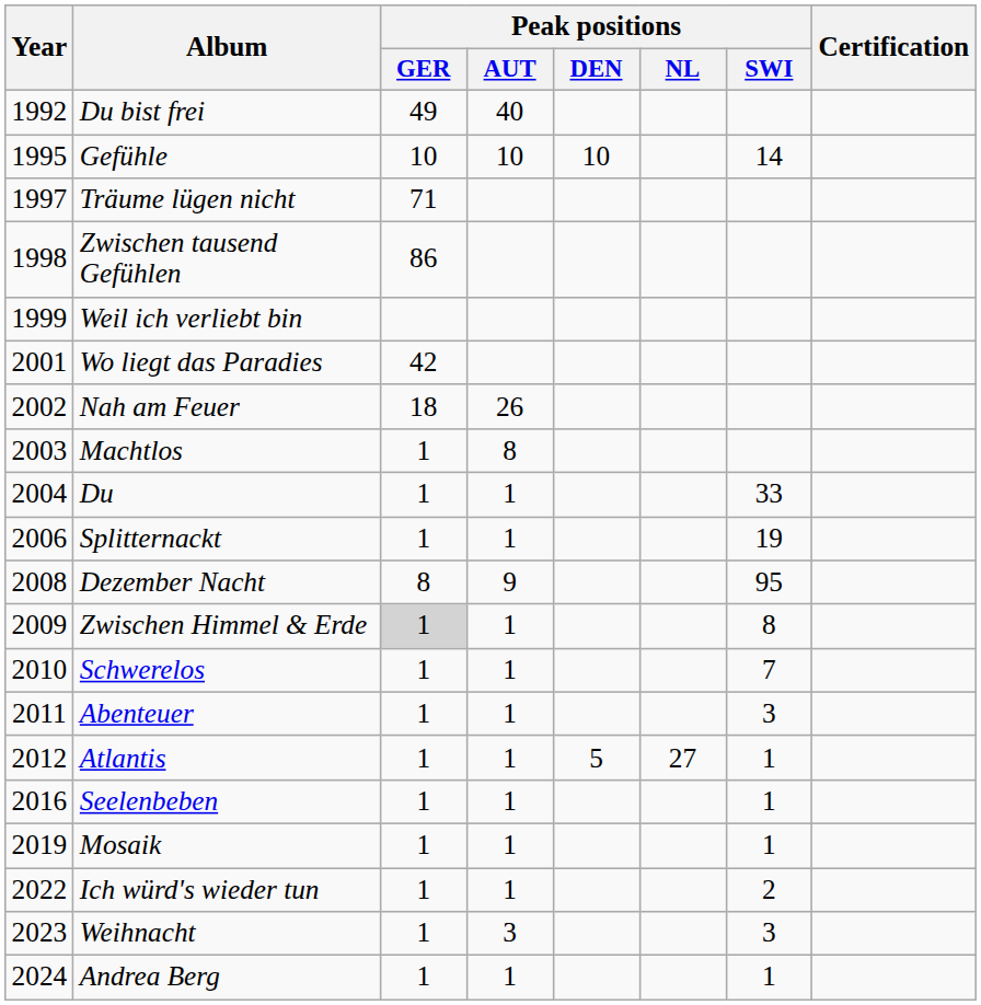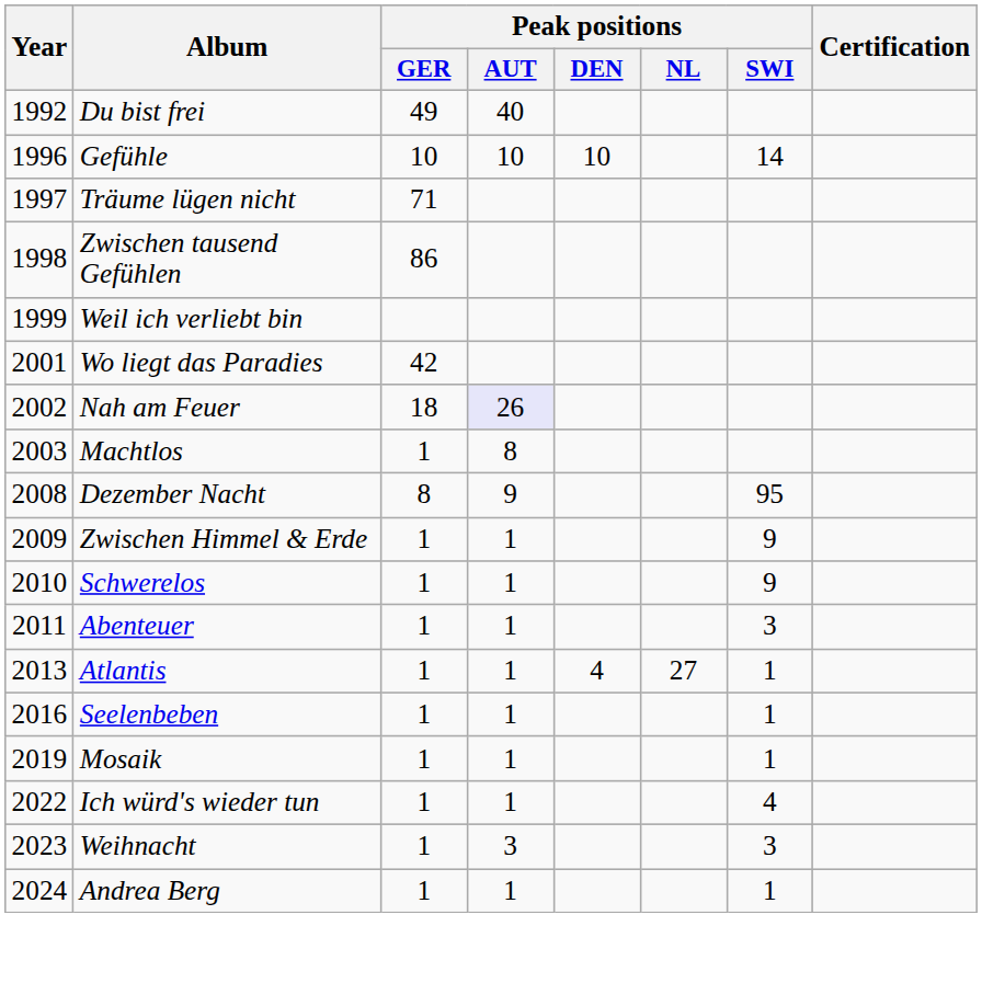 <table class="wikitable">
 <tr>
 <th align="center" rowspan="2" width="10">Year</th>
 <th align="center" rowspan="2" width="170">Album</th>
 <th align="center" colspan="5" width="20">Peak positions</th>
 <th align="center" rowspan="2" width="70">Certification</th>
 </tr>
 <tr>
 <th scope="col" style="width:3em;font-size:90%;"><a href='#'>GER</a><br></th>
 <th scope="col" style="width:3em;font-size:90%;"><a href='#'>AUT</a><br></th>
 <th scope="col" style="width:3em;font-size:90%;"><a href='#'>DEN</a><br></th>
 <th scope="col" style="width:3em;font-size:90%;"><a href='#'>NL</a></th>
 <th scope="col" style="width:3em;font-size:90%;"><a href='#'>SWI</a><br></th>
 </tr>
 <tr>
 <td style="text-align:center;">1992</td>
 <td><em>Du bist frei</em></td>
 <td style="text-align:center;">49</td>
 <td style="text-align:center;">40</td>
 <td style="text-align:center;"></td>
 <td style="text-align:center;"></td>
 <td style="text-align:center;"></td>
 <td style="text-align:center;"></td>
 </tr>
 <tr>
-<td style="text-align:center;">1995</td>
+<td style="text-align:center;">1996</td>
 <td><em>Gefühle</em></td>
 <td style="text-align:center;">10</td>
 <td style="text-align:center;">10</td>
 <td style="text-align:center;">10</td>
 <td style="text-align:center;"></td>
 <td style="text-align:center;">14</td>
 <td style="text-align:center;"></td>
 </tr>
 <tr>
 <td style="text-align:center;">1997</td>
 <td><em>Träume lügen nicht</em></td>
 <td style="text-align:center;">71</td>
 <td style="text-align:center;"></td>
 <td style="text-align:center;"></td>
 <td style="text-align:center;"></td>
 <td style="text-align:center;"></td>
 <td style="text-align:center;"></td>
 </tr>
 <tr>
 <td style="text-align:center;">1998</td>
 <td><em>Zwischen tausend Gefühlen</em></td>
 <td style="text-align:center;">86</td>
 <td style="text-align:center;"></td>
 <td style="text-align:center;"></td>
 <td style="text-align:center;"></td>
 <td style="text-align:center;"></td>
 <td style="text-align:center;"></td>
 </tr>
 <tr>
 <td style="text-align:center;">1999</td>
 <td><em>Weil ich verliebt bin</em></td>
 <td style="text-align:center;"></td>
 <td style="text-align:center;"></td>
 <td style="text-align:center;"></td>
 <td style="text-align:center;"></td>
 <td style="text-align:center;"></td>
 <td style="text-align:center;"></td>
 </tr>
 <tr>
 <td style="text-align:center;">2001</td>
 <td><em>Wo liegt das Paradies</em></td>
 <td style="text-align:center;">42</td>
 <td style="text-align:center;"></td>
 <td style="text-align:center;"></td>
 <td style="text-align:center;"></td>
 <td style="text-align:center;"></td>
 <td style="text-align:center;"></td>
 </tr>
 <tr>
 <td style="text-align:center;">2002</td>
 <td><em>Nah am Feuer</em></td>
 <td style="text-align:center;">18</td>
-<td style="text-align:center;">26</td>
+<td style="background: lavender; text-align:center;">26</td>
 <td style="text-align:center;"></td>
 <td style="text-align:center;"></td>
 <td style="text-align:center;"></td>
 <td style="text-align:center;"></td>
 </tr>
 <tr>
 <td style="text-align:center;">2003</td>
 <td><em>Machtlos</em></td>
 <td style="text-align:center;">1</td>
 <td style="text-align:center;">8</td>
 <td style="text-align:center;"></td>
 <td style="text-align:center;"></td>
 <td style="text-align:center;"></td>
 <td style="text-align:center;"></td>
 </tr>
 <tr>
-<td style="text-align:center;">2004</td>
-<td><em>Du</em></td>
-<td style="text-align:center;">1</td>
-<td style="text-align:center;">1</td>
-<td style="text-align:center;"></td>
-<td style="text-align:center;"></td>
-<td style="text-align:center;">33</td>
-<td style="text-align:center;"></td>
-</tr>
-<tr>
-<td style="text-align:center;">2006</td>
-<td><em>Splitternackt</em></td>
-<td style="text-align:center;">1</td>
-<td style="text-align:center;">1</td>
-<td style="text-align:center;"></td>
-<td style="text-align:center;"></td>
-<td style="text-align:center;">19</td>
-<td style="text-align:center;"></td>
-</tr>
-<tr>
 <td style="text-align:center;">2008</td>
 <td><em>Dezember Nacht</em></td>
 <td style="text-align:center;">8</td>
 <td style="text-align:center;">9</td>
 <td style="text-align:center;"></td>
 <td style="text-align:center;"></td>
 <td style="text-align:center;">95</td>
 <td style="text-align:center;"></td>
 </tr>
 <tr>
 <td style="text-align:center;">2009</td>
 <td><em>Zwischen Himmel & Erde</em></td>
-<td style="background: lightgrey; text-align:center;">1</td>
+<td style="text-align:center;">1</td>
 <td style="text-align:center;">1</td>
 <td style="text-align:center;"></td>
 <td style="text-align:center;"></td>
-<td style="text-align:center;">8</td>
+<td style="text-align:center;">9</td>
 <td style="text-align:center;"></td>
 </tr>
 <tr>
 <td style="text-align:center;">2010</td>
 <td><em><a href='#'>Schwerelos</a></em></td>
 <td style="text-align:center;">1</td>
 <td style="text-align:center;">1</td>
 <td style="text-align:center;"></td>
 <td style="text-align:center;"></td>
-<td style="text-align:center;">7</td>
+<td style="text-align:center;">9</td>
 <td style="text-align:center;"></td>
 </tr>
 <tr>
 <td style="text-align:center;">2011</td>
 <td><em><a href='#'>Abenteuer</a></em></td>
 <td style="text-align:center;">1</td>
 <td style="text-align:center;">1</td>
 <td style="text-align:center;"></td>
 <td style="text-align:center;"></td>
 <td style="text-align:center;">3</td>
 <td style="text-align:center;"></td>
 </tr>
 <tr>
-<td style="text-align:center;">2012</td>
+<td style="text-align:center;">2013</td>
 <td><em><a href='#'>Atlantis</a></em></td>
 <td style="text-align:center;">1</td>
 <td style="text-align:center;">1</td>
-<td style="text-align:center;">5</td>
+<td style="text-align:center;">4</td>
 <td style="text-align:center;">27</td>
 <td style="text-align:center;">1</td>
 <td style="text-align:center;"></td>
 </tr>
 <tr>
 <td style="text-align:center;">2016</td>
 <td><em><a href='#'>Seelenbeben</a></em></td>
 <td style="text-align:center;">1</td>
 <td style="text-align:center;">1</td>
 <td style="text-align:center;"></td>
 <td style="text-align:center;"></td>
 <td style="text-align:center;">1</td>
 <td style="text-align:center;"></td>
 </tr>
 <tr>
 <td style="text-align:center;">2019</td>
 <td><em>Mosaik</em></td>
 <td style="text-align:center;">1</td>
 <td style="text-align:center;">1</td>
 <td style="text-align:center;"></td>
 <td style="text-align:center;"></td>
 <td style="text-align:center;">1</td>
 <td style="text-align:center;"></td>
 </tr>
 <tr>
 <td style="text-align:center;">2022</td>
 <td><em>Ich würd's wieder tun</em></td>
 <td style="text-align:center;">1</td>
 <td style="text-align:center;">1</td>
 <td style="text-align:center;"></td>
 <td style="text-align:center;"></td>
-<td style="text-align:center;">2</td>
+<td style="text-align:center;">4</td>
 <td style="text-align:center;"></td>
 </tr>
 <tr>
 <td style="text-align:center;">2023</td>
 <td><em>Weihnacht</em></td>
 <td style="text-align:center;">1</td>
 <td style="text-align:center;">3</td>
 <td style="text-align:center;"></td>
 <td style="text-align:center;"></td>
 <td style="text-align:center;">3</td>
 <td style="text-align:center;"></td>
 </tr>
 <tr>
 <td style="text-align:center;">2024</td>
 <td><em>Andrea Berg</em></td>
 <td style="text-align:center;">1</td>
 <td style="text-align:center;">1</td>
 <td style="text-align:center;"></td>
 <td style="text-align:center;"></td>
 <td style="text-align:center;">1</td>
 <td style="text-align:center;"></td>
 </tr>
 </table>
